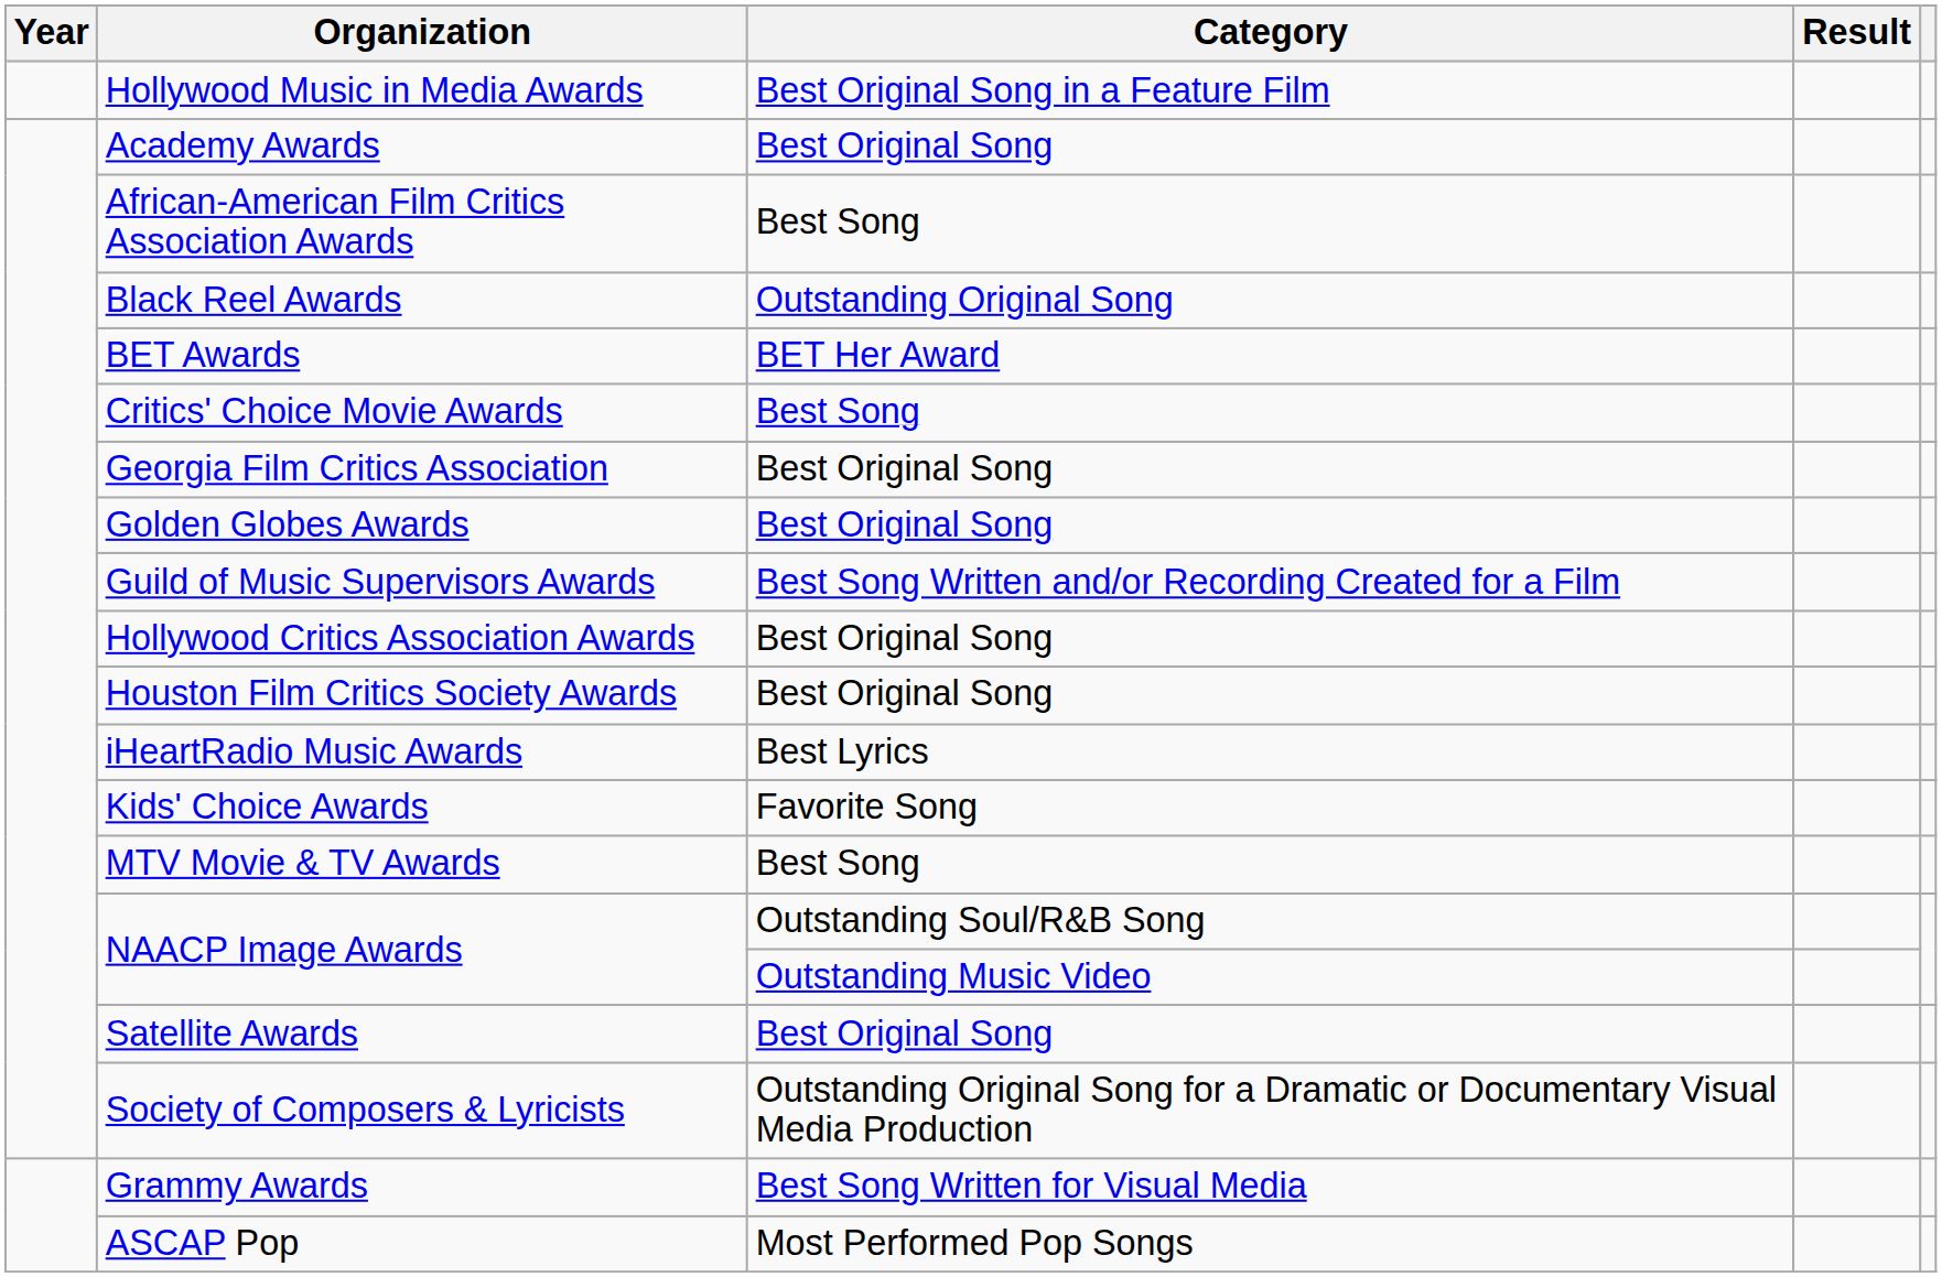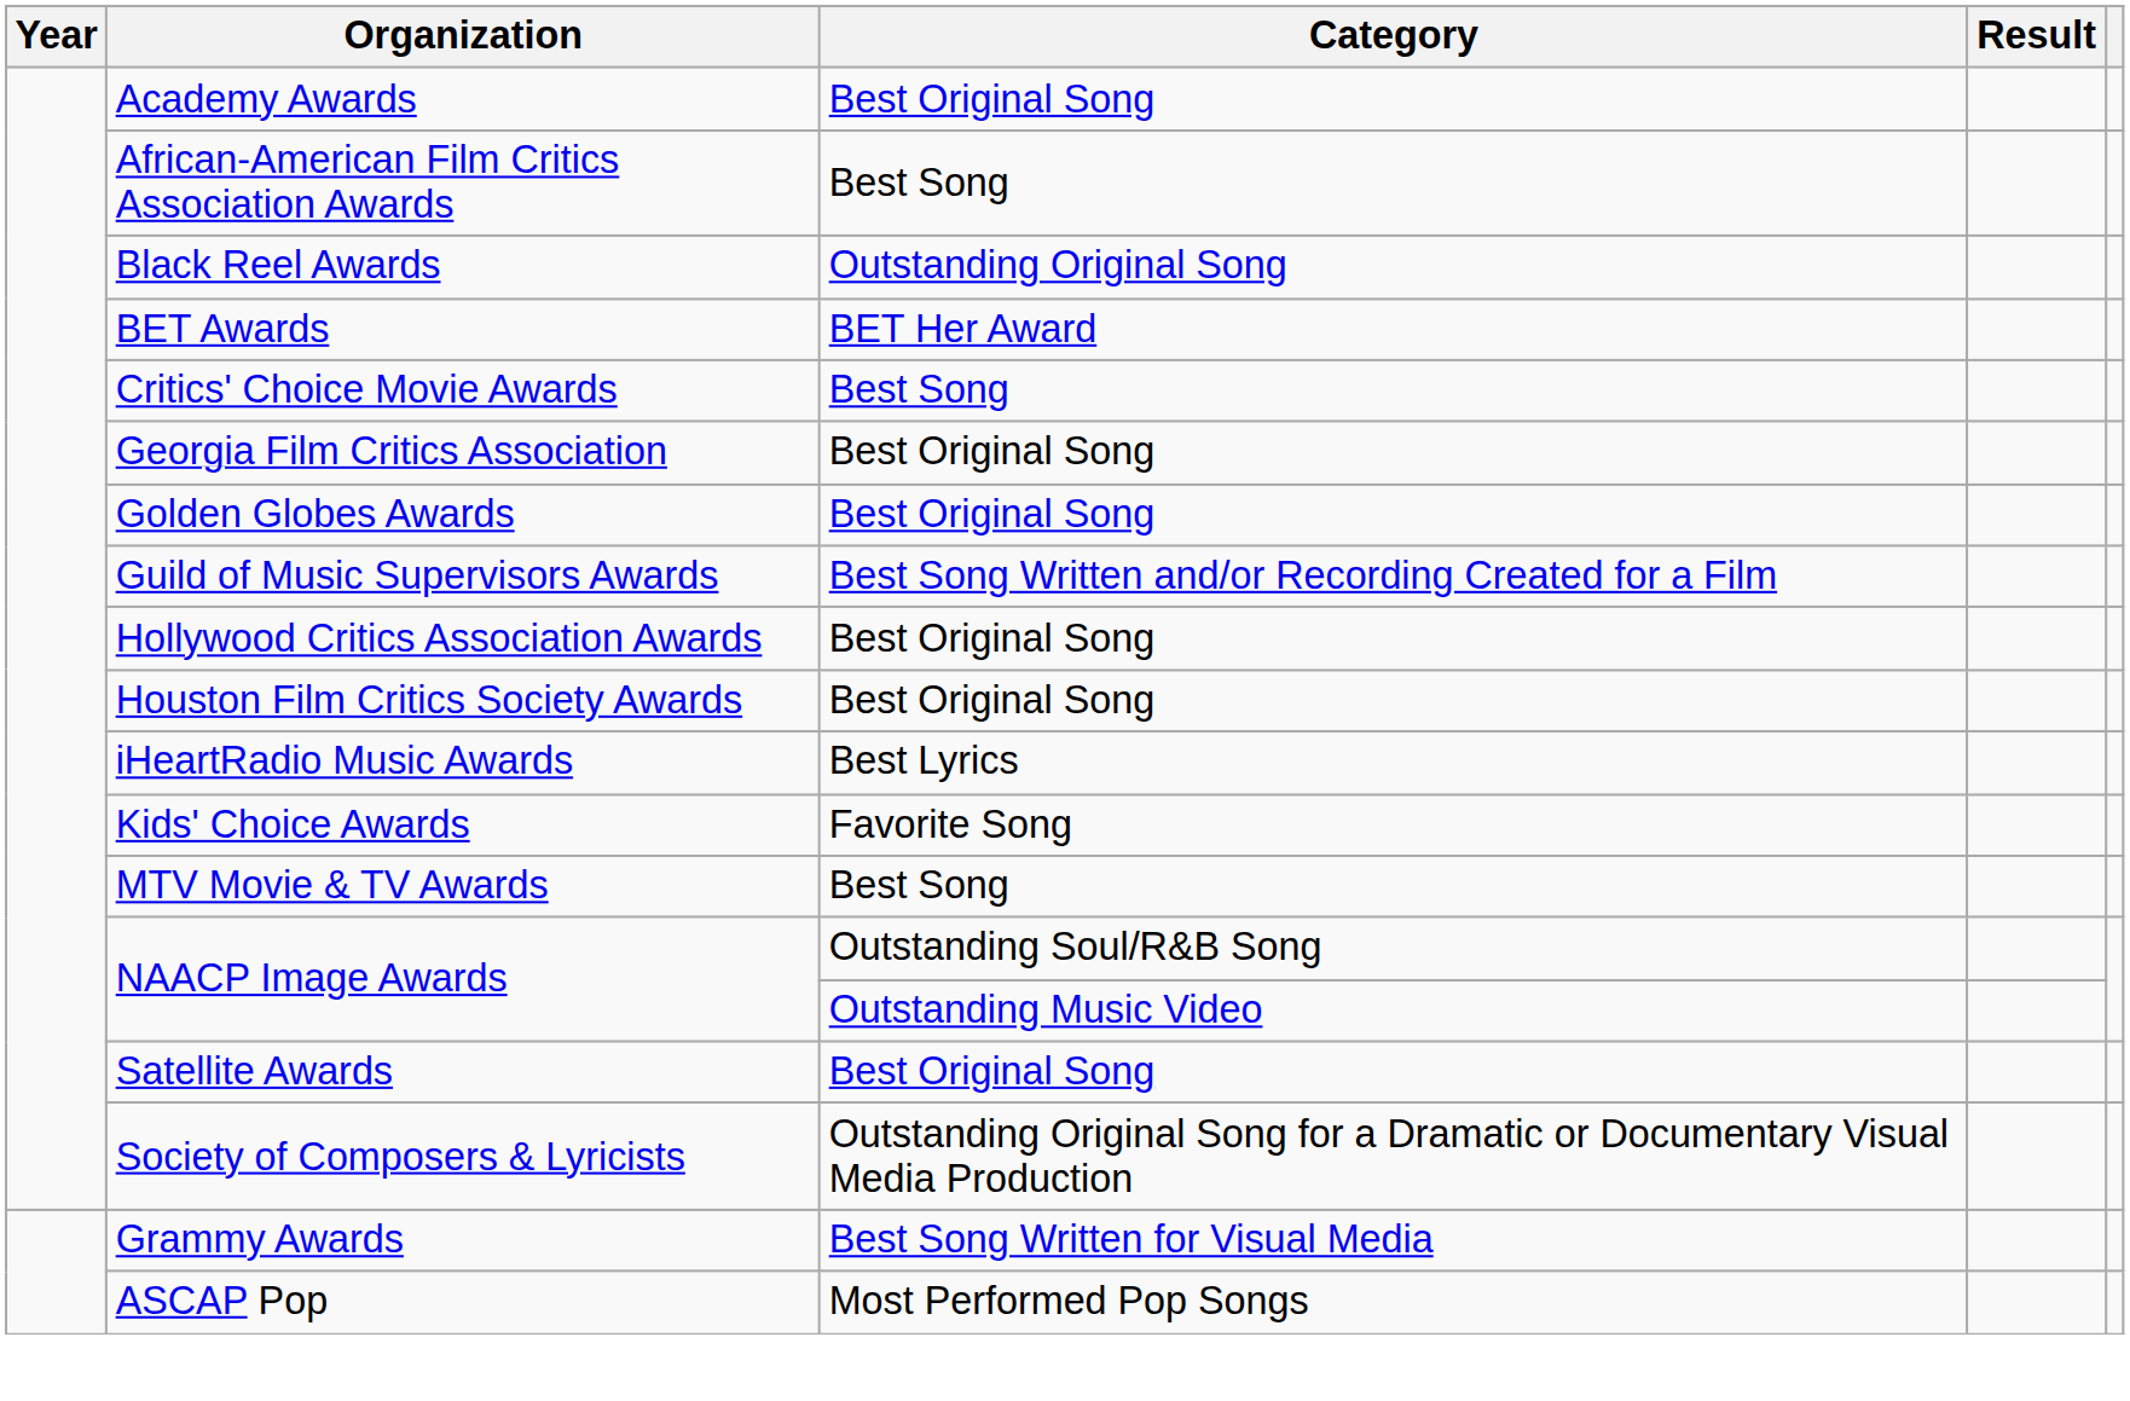 <table class="wikitable sortable plainrowheaders">
 <tr>
 <th scope="col">Year</th>
 <th scope="col">Organization</th>
 <th scope="col">Category</th>
 <th scope="col">Result</th>
 <th scope="col" class="unsortable"></th>
-</tr>
-<tr>
-<td></td>
-<td><a href='#'>Hollywood Music in Media Awards</a></td>
-<td><a href='#'>Best Original Song in a Feature Film</a></td>
-<td></td>
-<td align="center"></td>
 </tr>
 <tr>
 <td rowspan="17"></td>
 <td><a href='#'>Academy Awards</a></td>
 <td><a href='#'>Best Original Song</a></td>
 <td></td>
 <td align="center"></td>
 </tr>
 <tr>
 <td><a href='#'>African-American Film Critics Association Awards</a></td>
 <td>Best Song</td>
 <td></td>
 <td align="center"></td>
 </tr>
 <tr>
 <td><a href='#'>Black Reel Awards</a></td>
 <td><a href='#'>Outstanding Original Song</a></td>
 <td></td>
 <td align="center"></td>
 </tr>
 <tr>
 <td><a href='#'>BET Awards</a></td>
 <td><a href='#'>BET Her Award</a></td>
 <td></td>
 <td></td>
 </tr>
 <tr>
 <td><a href='#'>Critics' Choice Movie Awards</a></td>
 <td><a href='#'>Best Song</a></td>
 <td></td>
 <td align="center"></td>
 </tr>
 <tr>
 <td><a href='#'>Georgia Film Critics Association</a></td>
 <td>Best Original Song</td>
 <td></td>
 <td style="text-align:center;"></td>
 </tr>
 <tr>
 <td><a href='#'>Golden Globes Awards</a></td>
 <td><a href='#'>Best Original Song</a></td>
 <td></td>
 <td align="center"></td>
 </tr>
 <tr>
 <td><a href='#'>Guild of Music Supervisors Awards</a></td>
 <td><a href='#'>Best Song Written and/or Recording Created for a Film</a></td>
 <td></td>
 <td align="center"></td>
 </tr>
 <tr>
 <td><a href='#'>Hollywood Critics Association Awards</a></td>
 <td>Best Original Song</td>
 <td></td>
 <td align="center"></td>
 </tr>
 <tr>
 <td><a href='#'>Houston Film Critics Society Awards</a></td>
 <td>Best Original Song</td>
 <td></td>
 <td align="center"></td>
 </tr>
 <tr>
 <td><a href='#'>iHeartRadio Music Awards</a></td>
 <td>Best Lyrics</td>
 <td></td>
 <td align="center"></td>
 </tr>
 <tr>
 <td><a href='#'>Kids' Choice Awards</a></td>
 <td>Favorite Song</td>
 <td></td>
 <td align="center"></td>
 </tr>
 <tr>
 <td><a href='#'>MTV Movie & TV Awards</a></td>
 <td>Best Song</td>
 <td></td>
 <td align="center"></td>
 </tr>
 <tr>
 <td rowspan="2"><a href='#'>NAACP Image Awards</a></td>
 <td>Outstanding Soul/R&B Song</td>
 <td></td>
 <td align="center" rowspan="2"></td>
 </tr>
 <tr>
 <td><a href='#'>Outstanding Music Video</a></td>
 <td></td>
 </tr>
 <tr>
 <td><a href='#'>Satellite Awards</a></td>
 <td><a href='#'>Best Original Song</a></td>
 <td></td>
 <td align="center"></td>
 </tr>
 <tr>
 <td><a href='#'>Society of Composers & Lyricists</a></td>
 <td>Outstanding Original Song for a Dramatic or Documentary Visual Media Production</td>
 <td></td>
 <td align="center"></td>
 </tr>
 <tr>
 <td rowspan="2"></td>
 <td><a href='#'>Grammy Awards</a></td>
 <td><a href='#'>Best Song Written for Visual Media</a></td>
 <td></td>
 <td align="center"></td>
 </tr>
 <tr>
 <td><a href='#'>ASCAP</a> Pop</td>
 <td>Most Performed Pop Songs</td>
 <td></td>
 <td align="center"></td>
 </tr>
 <tr>
 </tr>
 </table>
